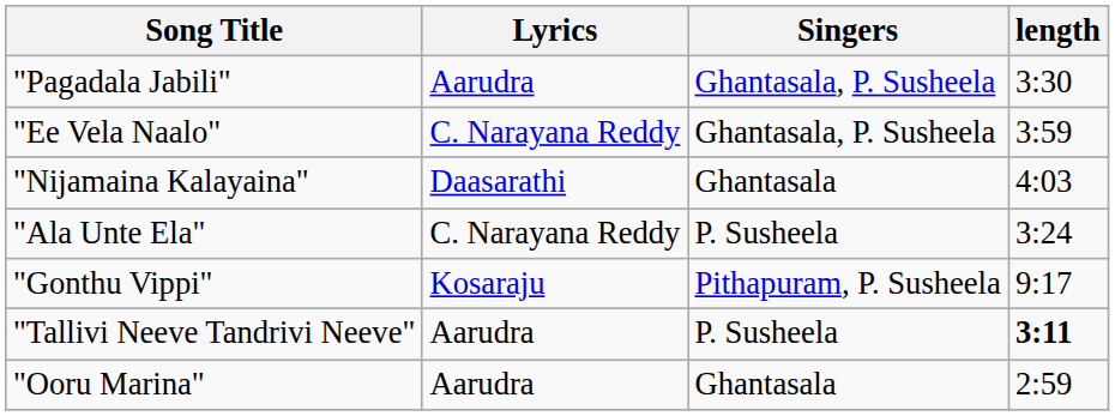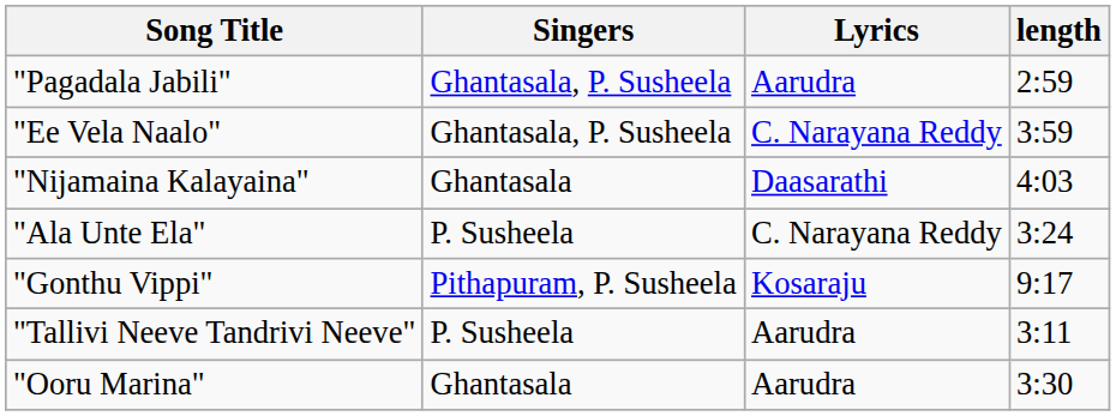 <table class="wikitable">
 <tr>
 <th>Song Title</th>
+<th>Singers</th>
 <th>Lyrics</th>
-<th>Singers</th>
 <th>length</th>
 </tr>
 <tr>
 <td>"Pagadala Jabili"</td>
+<td><a href='#'>Ghantasala</a>, <a href='#'>P. Susheela</a></td>
 <td><a href='#'>Aarudra</a></td>
-<td><a href='#'>Ghantasala</a>, <a href='#'>P. Susheela</a></td>
-<td>3:30</td>
+<td>2:59</td>
 </tr>
 <tr>
 <td>"Ee Vela Naalo"</td>
+<td>Ghantasala, P. Susheela</td>
 <td><a href='#'>C. Narayana Reddy</a></td>
-<td>Ghantasala, P. Susheela</td>
 <td>3:59</td>
 </tr>
 <tr>
 <td>"Nijamaina Kalayaina"</td>
+<td>Ghantasala</td>
 <td><a href='#'>Daasarathi</a></td>
-<td>Ghantasala</td>
 <td>4:03</td>
 </tr>
 <tr>
 <td>"Ala Unte Ela"</td>
+<td>P. Susheela</td>
 <td>C. Narayana Reddy</td>
-<td>P. Susheela</td>
 <td>3:24</td>
 </tr>
 <tr>
 <td>"Gonthu Vippi"</td>
+<td><a href='#'>Pithapuram</a>, P. Susheela</td>
 <td><a href='#'>Kosaraju</a></td>
-<td><a href='#'>Pithapuram</a>, P. Susheela</td>
 <td>9:17</td>
 </tr>
 <tr>
 <td>"Tallivi Neeve Tandrivi Neeve"</td>
+<td>P. Susheela</td>
 <td>Aarudra</td>
-<td>P. Susheela</td>
-<td><strong>3:11</strong></td>
+<td>3:11</td>
 </tr>
 <tr>
 <td>"Ooru Marina"</td>
+<td>Ghantasala</td>
 <td>Aarudra</td>
-<td>Ghantasala</td>
-<td>2:59</td>
+<td>3:30</td>
 </tr>
 </table>
